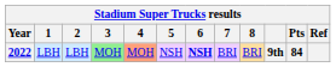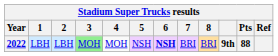 <table class="wikitable" style="text-align:center; font-size:80%">
 <tr>
 <th colspan=45><a href='#'>Stadium Super Trucks</a> results</th>
 </tr>
 <tr>
 <th>Year</th>
 <th>1</th>
 <th>2</th>
 <th>3</th>
 <th>4</th>
 <th>5</th>
 <th>6</th>
 <th>7</th>
 <th>8</th>
 <th></th>
 <th>Pts</th>
 <th>Ref</th>
 </tr>
 <tr>
 <th><a href='#'>2022</a></th>
 <td style="background:#CFEAFF;"><a href='#'>LBH</a><br></td>
 <td style="background:#CFEAFF;"><a href='#'>LBH</a><br></td>
 <td style="background: lightgreen;"><a href='#'>MOH</a></td>
-<td style="background: lightsalmon;"><a href='#'>MOH</a></td>
+<td><a href='#'>MOH</a></td>
 <td style="background:#EFCFFF;"><a href='#'>NSH</a><br></td>
 <td style="background:#EFCFFF;"><strong><a href='#'>NSH</a></strong><br></td>
 <td style="background:#EFCFFF;"><a href='#'>BRI</a><br></td>
 <td style="background:#FFDF9F;"><a href='#'>BRI</a><br></td>
 <th>9th</th>
-<th>84</th>
+<th>88</th>
 <th></th>
 </tr>
 </table>
